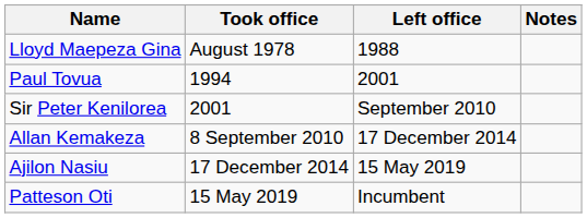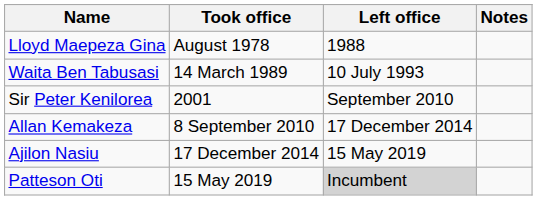 <table class="wikitable">
 <tr>
 <th>Name</th>
 <th>Took office</th>
 <th>Left office</th>
 <th>Notes</th>
 </tr>
 <tr>
 <td><a href='#'>Lloyd Maepeza Gina</a></td>
 <td>August 1978</td>
 <td>1988</td>
 <td></td>
 </tr>
 <tr>
-<td><a href='#'>Paul Tovua</a></td>
-<td>1994</td>
-<td>2001</td>
+<td><a href='#'>Waita Ben Tabusasi</a></td>
+<td>14 March 1989</td>
+<td>10 July 1993</td>
 <td></td>
 </tr>
 <tr>
 <td>Sir <a href='#'>Peter Kenilorea</a></td>
 <td>2001</td>
 <td>September 2010</td>
 <td></td>
 </tr>
 <tr>
 <td><a href='#'>Allan Kemakeza</a></td>
 <td>8 September 2010</td>
 <td>17 December 2014</td>
 <td></td>
 </tr>
 <tr>
 <td><a href='#'>Ajilon Nasiu</a></td>
 <td>17 December 2014</td>
 <td>15 May 2019</td>
 <td></td>
 </tr>
 <tr>
 <td><a href='#'>Patteson Oti</a></td>
 <td>15 May 2019</td>
-<td>Incumbent</td>
+<td style="background: lightgrey;">Incumbent</td>
 <td></td>
 </tr>
 </table>
